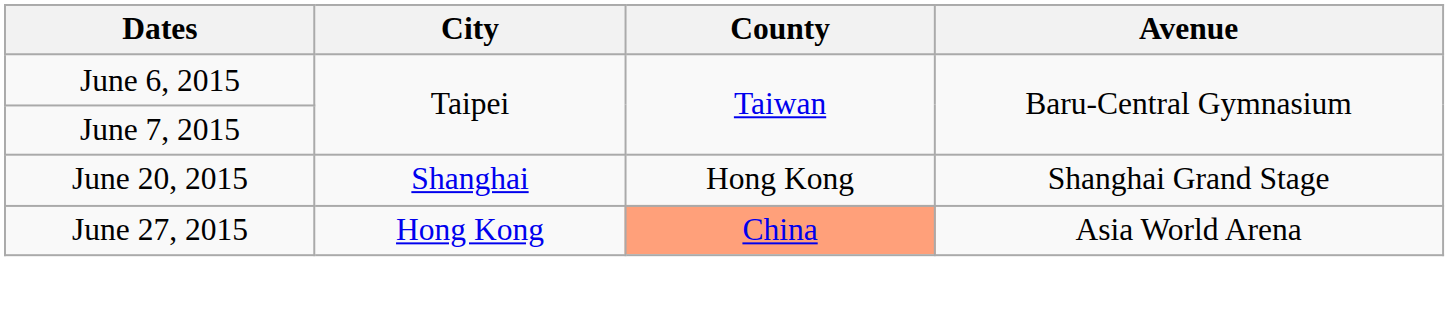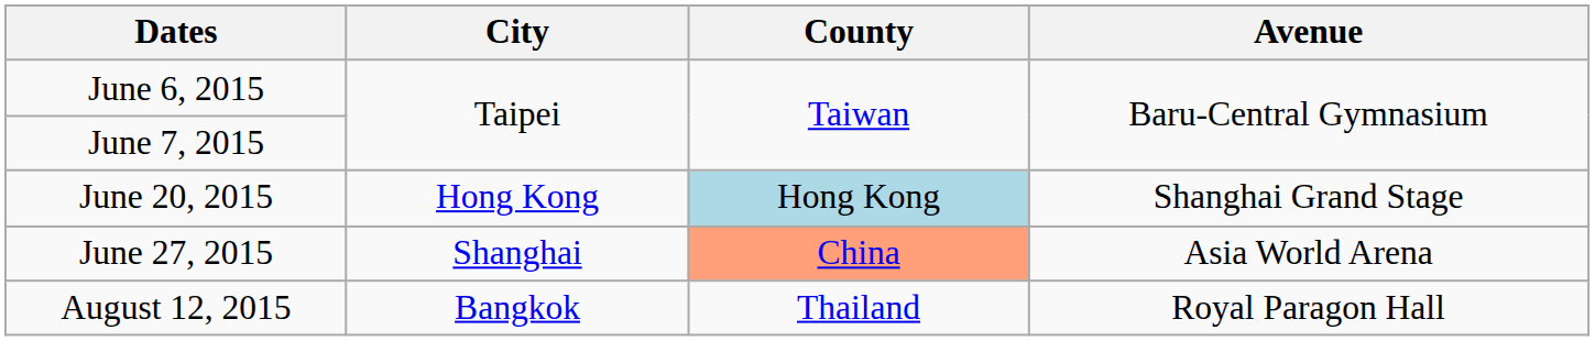 <table class="wikitable" style="text-align: center; margin-bottom: 10px;">
 <tr>
 <th width="150">Dates</th>
 <th width="150">City</th>
 <th width="150">County</th>
 <th width="250">Avenue</th>
 </tr>
 <tr>
 <td>June 6, 2015</td>
 <td rowspan="2">Taipei</td>
 <td rowspan="2"><a href='#'>Taiwan</a></td>
 <td rowspan="2">Baru-Central Gymnasium</td>
 </tr>
 <tr>
 <td>June 7, 2015</td>
 </tr>
 <tr>
 <td>June 20, 2015</td>
-<td><a href='#'>Shanghai</a></td>
-<td>Hong Kong</td>
+<td><a href='#'>Hong Kong</a></td>
+<td style="background: lightblue;">Hong Kong</td>
 <td>Shanghai Grand Stage</td>
 </tr>
 <tr>
 <td>June 27, 2015</td>
-<td><a href='#'>Hong Kong</a></td>
+<td><a href='#'>Shanghai</a></td>
 <td style="background: lightsalmon;"><a href='#'>China</a></td>
 <td>Asia World Arena</td>
 </tr>
+<tr>
+<td>August 12, 2015</td>
+<td><a href='#'>Bangkok</a></td>
+<td><a href='#'>Thailand</a></td>
+<td>Royal Paragon Hall </td>
+</tr>
 </table>
